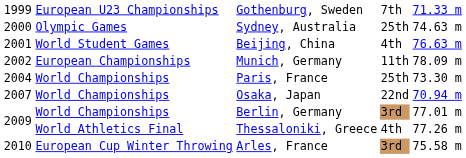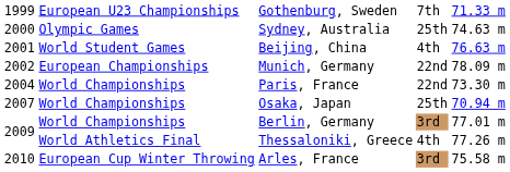 <table>
 <tr>
 <td>1999</td>
 <td><a href='#'>European U23 Championships</a></td>
 <td><a href='#'>Gothenburg</a>, Sweden</td>
 <td>7th</td>
 <td><a href='#'>71.33 m</a></td>
 </tr>
 <tr>
 <td>2000</td>
 <td><a href='#'>Olympic Games</a></td>
 <td><a href='#'>Sydney</a>, Australia</td>
 <td>25th</td>
 <td>74.63 m</td>
 </tr>
 <tr>
 <td>2001</td>
 <td><a href='#'>World Student Games</a></td>
 <td><a href='#'>Beijing</a>, China</td>
 <td>4th</td>
 <td><a href='#'>76.63 m</a></td>
 </tr>
 <tr>
 <td>2002</td>
 <td><a href='#'>European Championships</a></td>
 <td><a href='#'>Munich</a>, Germany</td>
-<td>11th</td>
+<td>22nd</td>
 <td>78.09 m</td>
 </tr>
 <tr>
 <td>2004</td>
 <td><a href='#'>World Championships</a></td>
 <td><a href='#'>Paris</a>, France</td>
-<td>25th</td>
+<td>22nd</td>
 <td>73.30 m</td>
 </tr>
 <tr>
 <td>2007</td>
 <td><a href='#'>World Championships</a></td>
 <td><a href='#'>Osaka</a>, Japan</td>
-<td>22nd</td>
+<td>25th</td>
 <td><a href='#'>70.94 m</a></td>
 </tr>
 <tr>
 <td rowspan=2>2009</td>
 <td><a href='#'>World Championships</a></td>
 <td><a href='#'>Berlin</a>, Germany</td>
 <td bgcolor="cc9966">3rd</td>
 <td>77.01 m</td>
 </tr>
 <tr>
 <td><a href='#'>World Athletics Final</a></td>
 <td><a href='#'>Thessaloniki</a>, Greece</td>
 <td>4th</td>
 <td>77.26 m</td>
 </tr>
 <tr>
 <td>2010</td>
 <td><a href='#'>European Cup Winter Throwing</a></td>
 <td><a href='#'>Arles</a>, France</td>
 <td bgcolor="cc9966">3rd</td>
 <td>75.58 m</td>
 </tr>
 </table>
